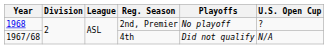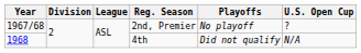 <table class="wikitable">
 <tr>
 <th>Year</th>
 <th>Division</th>
 <th>League</th>
 <th>Reg. Season</th>
 <th>Playoffs</th>
 <th>U.S. Open Cup</th>
 </tr>
 <tr>
-<td><a href='#'>1968</a></td>
+<td>1967/68</td>
 <td rowspan=2>2</td>
 <td rowspan=2>ASL</td>
 <td>2nd, Premier</td>
 <td><em>No playoff</em></td>
 <td>?</td>
 </tr>
 <tr>
-<td>1967/68</td>
+<td><a href='#'>1968</a></td>
 <td>4th</td>
 <td><em>Did not qualify</em></td>
 <td><em>N/A</em></td>
 </tr>
 </table>
